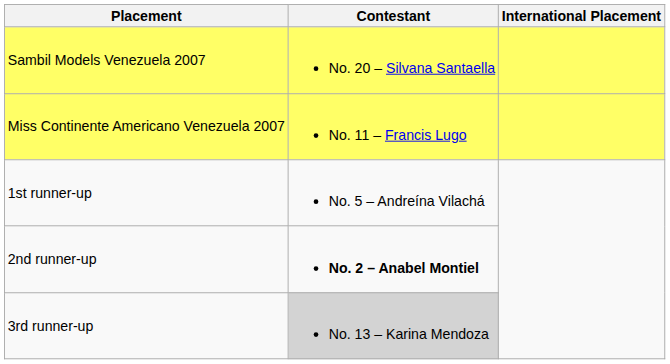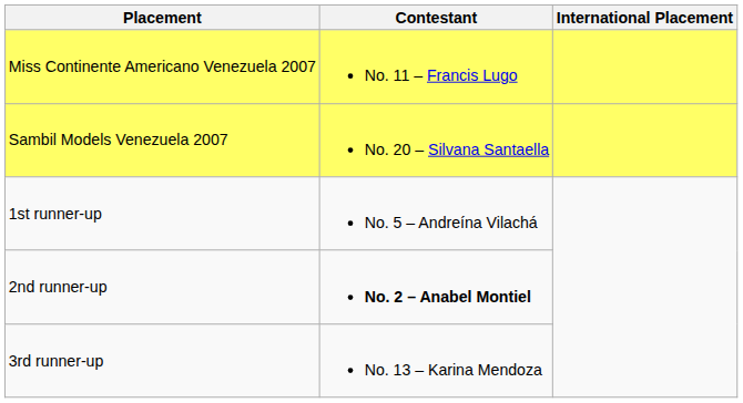 <table class="wikitable sortable" style="font-size: 95%;">
 <tr>
 <th>Placement</th>
 <th>Contestant</th>
 <th>International Placement</th>
 </tr>
 <tr style="background:#FFFF66;">
-<td>Sambil Models Venezuela 2007<br></td>
-<td><br><ul><li>No. 20 – <a href='#'>Silvana Santaella</a></li></ul></td>
+<td>Miss Continente Americano Venezuela 2007</td>
+<td><br><ul><li>No. 11 – <a href='#'>Francis Lugo</a></li></ul></td>
 <td></td>
 </tr>
 <tr style="background:#FFFF66;">
-<td>Miss Continente Americano Venezuela 2007</td>
-<td><br><ul><li>No. 11 – <a href='#'>Francis Lugo</a></li></ul></td>
+<td>Sambil Models Venezuela 2007<br></td>
+<td><br><ul><li>No. 20 – <a href='#'>Silvana Santaella</a></li></ul></td>
 <td></td>
 </tr>
 <tr>
 <td>1st runner-up</td>
 <td><br><ul><li>No. 5 – Andreína Vilachá</li></ul></td>
 <td rowspan="3"></td>
 </tr>
 <tr>
 <td>2nd runner-up</td>
 <td><strong><br><ul><li>No. 2 – Anabel Montiel</li></ul></strong></td>
 </tr>
 <tr>
 <td>3rd runner-up</td>
-<td style="background: lightgrey;"><br><ul><li>No. 13 – Karina Mendoza</li></ul></td>
+<td><br><ul><li>No. 13 – Karina Mendoza</li></ul></td>
 </tr>
 </table>
